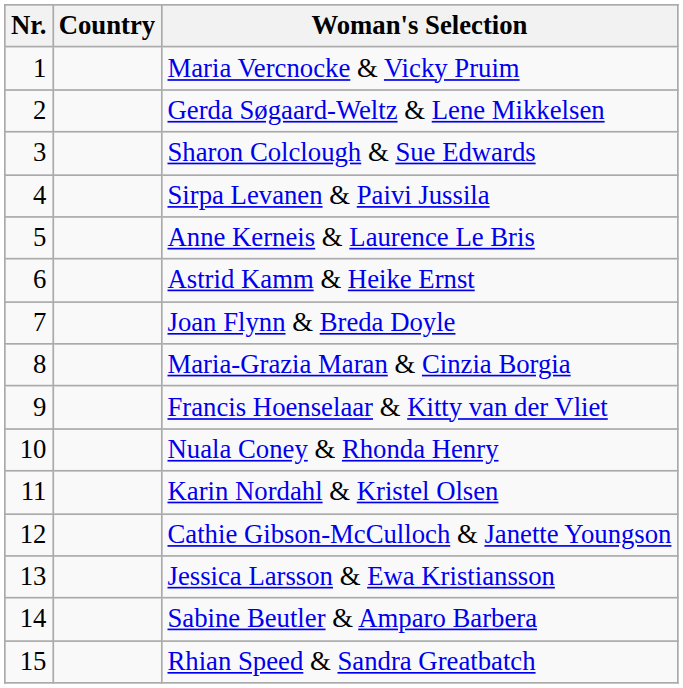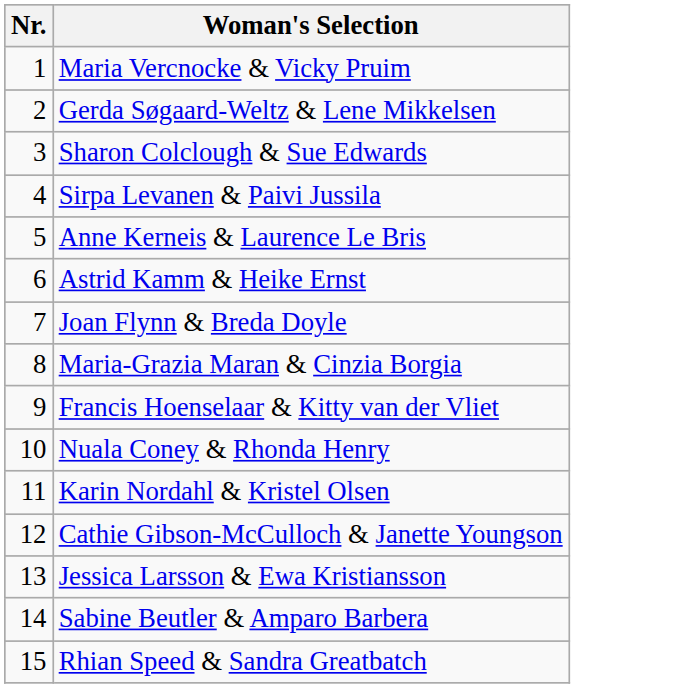 <table class="wikitable">
 <tr>
 <th>Nr.</th>
-<th>Country</th>
 <th>Woman's Selection</th>
 </tr>
 <tr>
 <td align=right>1</td>
-<td></td>
 <td><a href='#'>Maria Vercnocke</a> & <a href='#'>Vicky Pruim</a></td>
 </tr>
 <tr>
 <td align=right>2</td>
-<td></td>
 <td><a href='#'>Gerda Søgaard-Weltz</a> & <a href='#'>Lene Mikkelsen</a></td>
 </tr>
 <tr>
 <td align=right>3</td>
-<td></td>
 <td><a href='#'>Sharon Colclough</a> & <a href='#'>Sue Edwards</a></td>
 </tr>
 <tr>
 <td align=right>4</td>
-<td></td>
 <td><a href='#'>Sirpa Levanen</a> & <a href='#'>Paivi Jussila</a></td>
 </tr>
 <tr>
 <td align=right>5</td>
-<td></td>
 <td><a href='#'>Anne Kerneis</a> & <a href='#'>Laurence Le Bris</a></td>
 </tr>
 <tr>
 <td align=right>6</td>
-<td></td>
 <td><a href='#'>Astrid Kamm</a> & <a href='#'>Heike Ernst</a></td>
 </tr>
 <tr>
 <td align=right>7</td>
-<td></td>
 <td><a href='#'>Joan Flynn</a> & <a href='#'>Breda Doyle</a></td>
 </tr>
 <tr>
 <td align=right>8</td>
-<td></td>
 <td><a href='#'>Maria-Grazia Maran</a> & <a href='#'>Cinzia Borgia</a></td>
 </tr>
 <tr>
 <td align=right>9</td>
-<td></td>
 <td><a href='#'>Francis Hoenselaar</a> & <a href='#'>Kitty van der Vliet</a></td>
 </tr>
 <tr>
 <td align=right>10</td>
-<td></td>
 <td><a href='#'>Nuala Coney</a> & <a href='#'>Rhonda Henry</a></td>
 </tr>
 <tr>
 <td align=right>11</td>
-<td></td>
 <td><a href='#'>Karin Nordahl</a> & <a href='#'>Kristel Olsen</a></td>
 </tr>
 <tr>
 <td align=right>12</td>
-<td></td>
 <td><a href='#'>Cathie Gibson-McCulloch</a> & <a href='#'>Janette Youngson</a></td>
 </tr>
 <tr>
 <td align=right>13</td>
-<td></td>
 <td><a href='#'>Jessica Larsson</a> & <a href='#'>Ewa Kristiansson</a></td>
 </tr>
 <tr>
 <td align=right>14</td>
-<td></td>
 <td><a href='#'>Sabine Beutler</a> & <a href='#'>Amparo Barbera</a></td>
 </tr>
 <tr>
 <td align=right>15</td>
-<td></td>
 <td><a href='#'>Rhian Speed</a> & <a href='#'>Sandra Greatbatch</a></td>
 </tr>
 </table>
